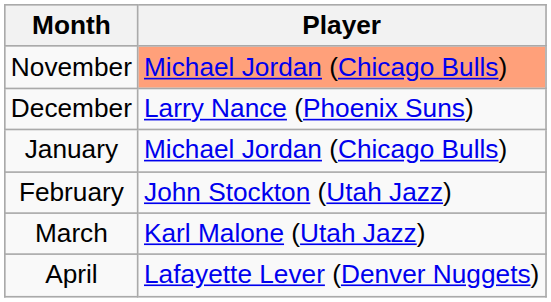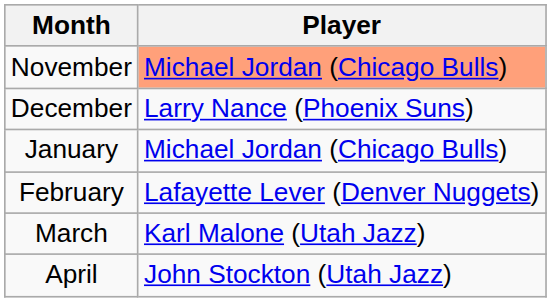 <table class="wikitable">
 <tr>
 <th>Month</th>
 <th>Player</th>
 </tr>
 <tr>
 <td align=center>November</td>
 <td style="background: lightsalmon;"><a href='#'>Michael Jordan</a> (<a href='#'>Chicago Bulls</a>)</td>
 </tr>
 <tr>
 <td align=center>December</td>
 <td><a href='#'>Larry Nance</a> (<a href='#'>Phoenix Suns</a>)</td>
 </tr>
 <tr>
 <td align=center>January</td>
 <td><a href='#'>Michael Jordan</a> (<a href='#'>Chicago Bulls</a>)</td>
 </tr>
 <tr>
 <td align=center>February</td>
-<td><a href='#'>John Stockton</a> (<a href='#'>Utah Jazz</a>)</td>
+<td><a href='#'>Lafayette Lever</a> (<a href='#'>Denver Nuggets</a>)</td>
 </tr>
 <tr>
 <td align=center>March</td>
 <td><a href='#'>Karl Malone</a> (<a href='#'>Utah Jazz</a>)</td>
 </tr>
 <tr>
 <td align=center>April</td>
-<td><a href='#'>Lafayette Lever</a> (<a href='#'>Denver Nuggets</a>)</td>
+<td><a href='#'>John Stockton</a> (<a href='#'>Utah Jazz</a>)</td>
 </tr>
 </table>
